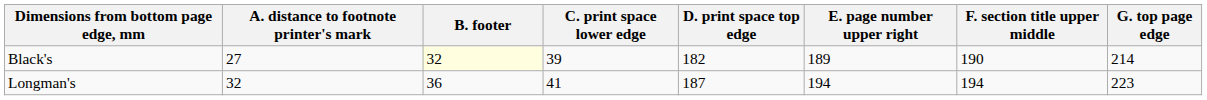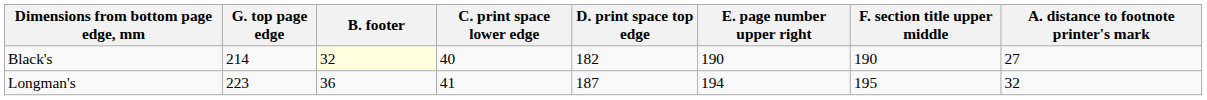 <table class="wikitable center">
 <tr>
 <th>Dimensions from bottom page edge, mm</th>
-<th>A. distance to footnote printer's mark</th>
+<th>G. top page edge</th>
 <th width="10%">B. footer</th>
 <th>C. print space lower edge</th>
 <th>D. print space top edge</th>
 <th>E. page number upper right</th>
 <th>F. section title upper middle</th>
-<th>G. top page edge</th>
+<th>A. distance to footnote printer's mark</th>
 </tr>
 <tr>
 <td>Black's</td>
+<td>214</td>
+<td style="background: lightyellow;">32</td>
+<td>40</td>
+<td>182</td>
+<td>190</td>
+<td>190</td>
 <td>27</td>
-<td style="background: lightyellow;">32</td>
-<td>39</td>
-<td>182</td>
-<td>189</td>
-<td>190</td>
-<td>214</td>
 </tr>
 <tr>
 <td>Longman's</td>
-<td>32</td>
+<td>223</td>
 <td>36</td>
 <td>41</td>
 <td>187</td>
 <td>194</td>
-<td>194</td>
-<td>223</td>
+<td>195</td>
+<td>32</td>
 </tr>
 </table>
